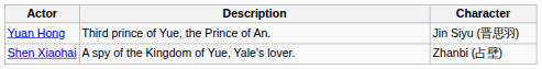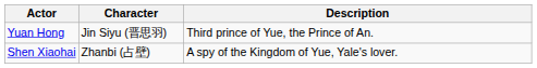 <table class="wikitable">
 <tr>
 <th style="width:14%">Actor</th>
+<th style="width:20%">Character</th>
 <th>Description</th>
-<th style="width:20%">Character</th>
 </tr>
 <tr>
 <td><a href='#'>Yuan Hong</a></td>
+<td>Jin Siyu (晋思羽)</td>
 <td>Third prince of Yue, the Prince of An.</td>
-<td>Jin Siyu (晋思羽)</td>
 </tr>
 <tr>
 <td><a href='#'>Shen Xiaohai</a></td>
+<td>Zhanbi (占壁)</td>
 <td>A spy of the Kingdom of Yue, Yale's lover.</td>
-<td>Zhanbi (占壁)</td>
 </tr>
 </table>
